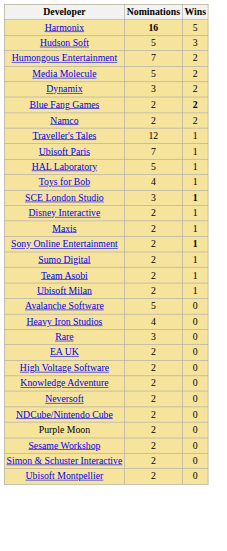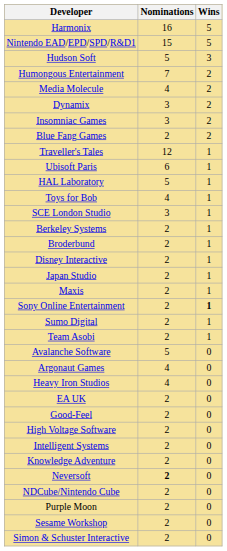 <table class="wikitable sortable plainrowheaders" rowspan="2" style="text-align:center; background: #f6e39c">
 <tr>
 <th scope="col">Developer</th>
 <th scope="col">Nominations</th>
 <th scope="col">Wins</th>
 </tr>
 <tr>
 <td><a href='#'>Harmonix</a></td>
-<td><strong>16</strong></td>
+<td>16</td>
+<td>5</td>
+</tr>
+<tr>
+<td><a href='#'>Nintendo EAD</a>/<a href='#'>EPD</a>/<a href='#'>SPD</a>/<a href='#'>R&D1</a></td>
+<td>15</td>
 <td>5</td>
 </tr>
 <tr>
 <td><a href='#'>Hudson Soft</a></td>
 <td>5</td>
 <td>3</td>
 </tr>
 <tr>
 <td><a href='#'>Humongous Entertainment</a></td>
 <td>7</td>
 <td>2</td>
 </tr>
 <tr>
 <td><a href='#'>Media Molecule</a></td>
-<td>5</td>
+<td>4</td>
 <td>2</td>
 </tr>
 <tr>
 <td><a href='#'>Dynamix</a></td>
 <td>3</td>
 <td>2</td>
 </tr>
 <tr>
-<td><a href='#'>Blue Fang Games</a></td>
+<td><a href='#'>Insomniac Games</a></td>
+<td>3</td>
 <td>2</td>
-<td><strong>2</strong></td>
 </tr>
 <tr>
-<td><a href='#'>Namco</a></td>
+<td><a href='#'>Blue Fang Games</a></td>
 <td>2</td>
 <td>2</td>
 </tr>
 <tr>
 <td><a href='#'>Traveller's Tales</a></td>
 <td>12</td>
 <td>1</td>
 </tr>
 <tr>
 <td><a href='#'>Ubisoft Paris</a></td>
-<td>7</td>
+<td>6</td>
 <td>1</td>
 </tr>
 <tr>
 <td><a href='#'>HAL Laboratory</a></td>
 <td>5</td>
 <td>1</td>
 </tr>
 <tr>
 <td><a href='#'>Toys for Bob</a></td>
 <td>4</td>
 <td>1</td>
 </tr>
 <tr>
 <td><a href='#'>SCE London Studio</a></td>
 <td>3</td>
-<td><strong>1</strong></td>
+<td>1</td>
+</tr>
+<tr>
+<td><a href='#'>Berkeley Systems</a></td>
+<td>2</td>
+<td>1</td>
+</tr>
+<tr>
+<td><a href='#'>Broderbund</a></td>
+<td>2</td>
+<td>1</td>
 </tr>
 <tr>
 <td><a href='#'>Disney Interactive</a></td>
+<td>2</td>
+<td>1</td>
+</tr>
+<tr>
+<td><a href='#'>Japan Studio</a></td>
 <td>2</td>
 <td>1</td>
 </tr>
 <tr>
 <td><a href='#'>Maxis</a></td>
 <td>2</td>
 <td>1</td>
 </tr>
 <tr>
 <td><a href='#'>Sony Online Entertainment</a></td>
 <td>2</td>
 <td><strong>1</strong></td>
 </tr>
 <tr>
 <td><a href='#'>Sumo Digital</a></td>
 <td>2</td>
 <td>1</td>
 </tr>
 <tr>
 <td><a href='#'>Team Asobi</a></td>
 <td>2</td>
 <td>1</td>
 </tr>
 <tr>
-<td><a href='#'>Ubisoft Milan</a></td>
-<td>2</td>
-<td>1</td>
+<td><a href='#'>Avalanche Software</a></td>
+<td>5</td>
+<td>0</td>
 </tr>
 <tr>
-<td><a href='#'>Avalanche Software</a></td>
-<td>5</td>
+<td><a href='#'>Argonaut Games</a></td>
+<td>4</td>
 <td>0</td>
 </tr>
 <tr>
 <td><a href='#'>Heavy Iron Studios</a></td>
 <td>4</td>
 <td>0</td>
 </tr>
 <tr>
-<td><a href='#'>Rare</a></td>
-<td>3</td>
-<td>0</td>
-</tr>
-<tr>
 <td><a href='#'>EA UK</a></td>
 <td>2</td>
 <td>0</td>
 </tr>
 <tr>
+<td><a href='#'>Good-Feel</a></td>
+<td>2</td>
+<td>0</td>
+</tr>
+<tr>
 <td><a href='#'>High Voltage Software</a></td>
+<td>2</td>
+<td>0</td>
+</tr>
+<tr>
+<td><a href='#'>Intelligent Systems</a></td>
 <td>2</td>
 <td>0</td>
 </tr>
 <tr>
 <td><a href='#'>Knowledge Adventure</a></td>
 <td>2</td>
 <td>0</td>
 </tr>
 <tr>
 <td><a href='#'>Neversoft</a></td>
-<td>2</td>
+<td><strong>2</strong></td>
 <td>0</td>
 </tr>
 <tr>
 <td><a href='#'>NDCube/Nintendo Cube</a></td>
 <td>2</td>
 <td>0</td>
 </tr>
 <tr>
 <td>Purple Moon</td>
 <td>2</td>
 <td>0</td>
 </tr>
 <tr>
 <td><a href='#'>Sesame Workshop</a></td>
 <td>2</td>
 <td>0</td>
 </tr>
 <tr>
 <td><a href='#'>Simon & Schuster Interactive</a></td>
 <td>2</td>
 <td>0</td>
 </tr>
-<tr>
-<td><a href='#'>Ubisoft Montpellier</a></td>
-<td>2</td>
-<td>0</td>
-</tr>
 </table>
